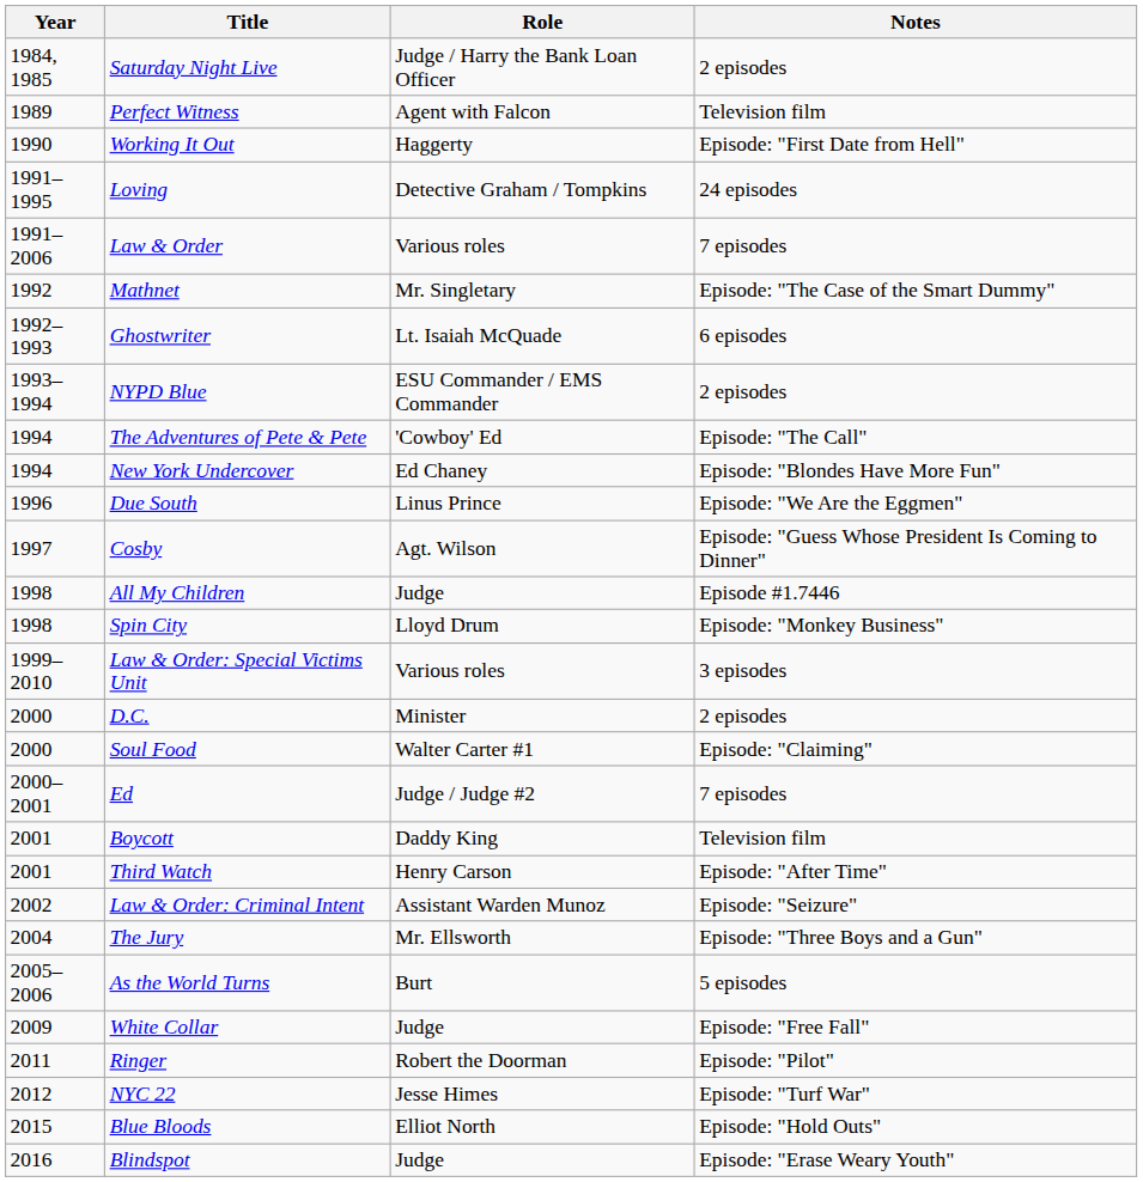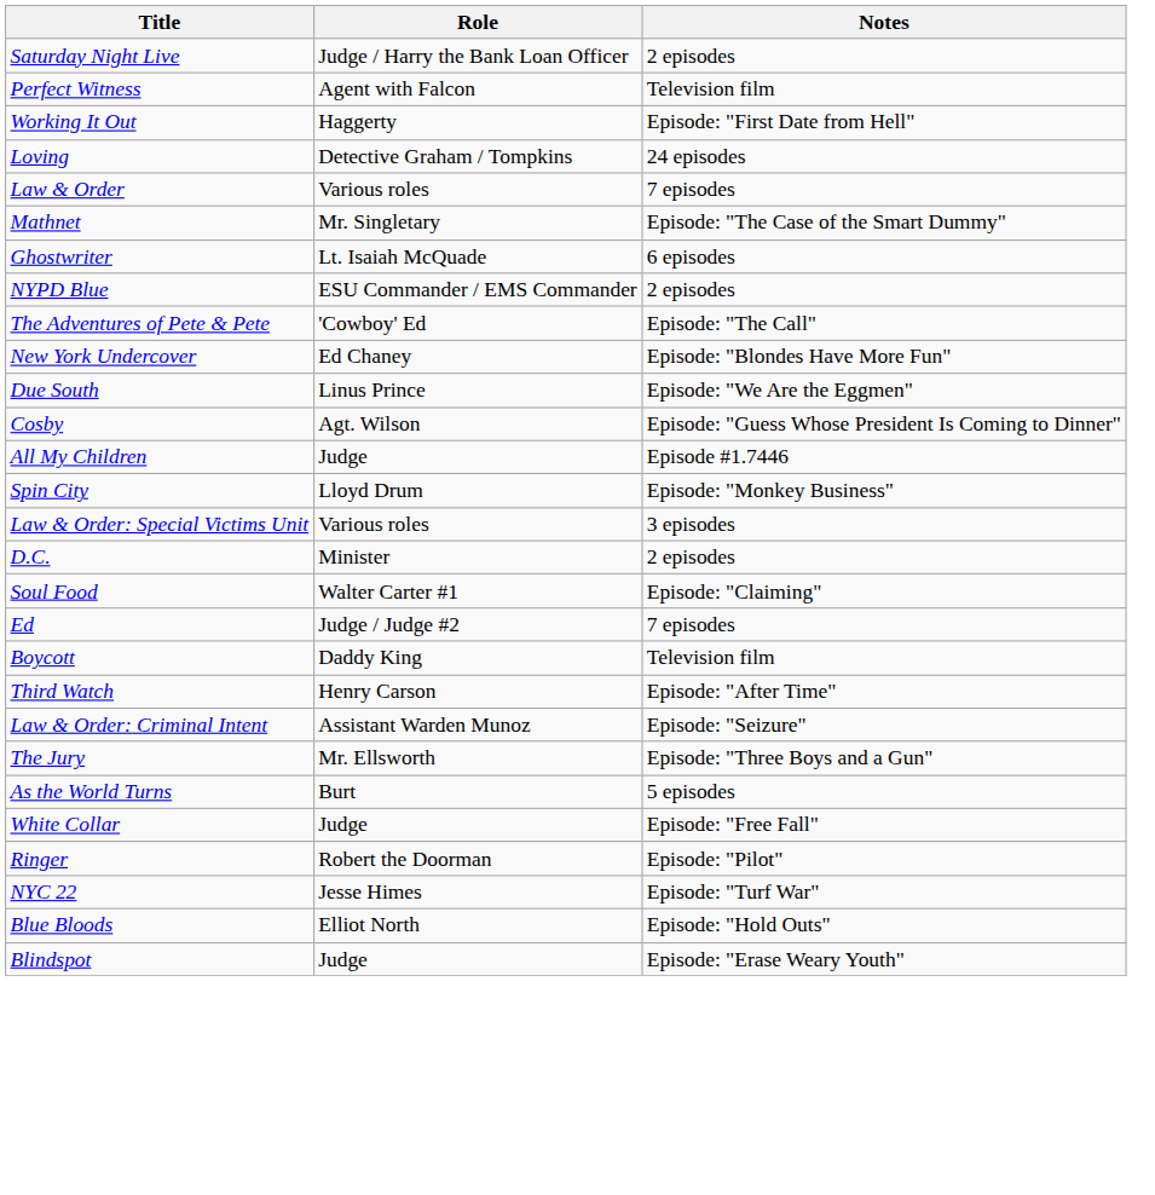 <table class="wikitable sortable">
 <tr>
-<th>Year</th>
 <th>Title</th>
 <th>Role</th>
 <th>Notes</th>
 </tr>
 <tr>
-<td>1984, 1985</td>
 <td><em><a href='#'>Saturday Night Live</a></em></td>
 <td>Judge / Harry the Bank Loan Officer</td>
 <td>2 episodes</td>
 </tr>
 <tr>
-<td>1989</td>
 <td><em><a href='#'>Perfect Witness</a></em></td>
 <td>Agent with Falcon</td>
 <td>Television film</td>
 </tr>
 <tr>
-<td>1990</td>
 <td><em><a href='#'>Working It Out</a></em></td>
 <td>Haggerty</td>
 <td>Episode: "First Date from Hell"</td>
 </tr>
 <tr>
-<td>1991–1995</td>
 <td><a href='#'><em>Loving</em></a></td>
 <td>Detective Graham / Tompkins</td>
 <td>24 episodes</td>
 </tr>
 <tr>
-<td>1991–2006</td>
 <td><em><a href='#'>Law & Order</a></em></td>
 <td>Various roles</td>
 <td>7 episodes</td>
 </tr>
 <tr>
-<td>1992</td>
 <td><em><a href='#'>Mathnet</a></em></td>
 <td>Mr. Singletary</td>
 <td>Episode: "The Case of the Smart Dummy"</td>
 </tr>
 <tr>
-<td>1992–1993</td>
 <td><a href='#'><em>Ghostwriter</em></a></td>
 <td>Lt. Isaiah McQuade</td>
 <td>6 episodes</td>
 </tr>
 <tr>
-<td>1993–1994</td>
 <td><em><a href='#'>NYPD Blue</a></em></td>
 <td>ESU Commander / EMS Commander</td>
 <td>2 episodes</td>
 </tr>
 <tr>
-<td>1994</td>
 <td><em><a href='#'>The Adventures of Pete & Pete</a></em></td>
 <td>'Cowboy' Ed</td>
 <td>Episode: "The Call"</td>
 </tr>
 <tr>
-<td>1994</td>
 <td><em><a href='#'>New York Undercover</a></em></td>
 <td>Ed Chaney</td>
 <td>Episode: "Blondes Have More Fun"</td>
 </tr>
 <tr>
-<td>1996</td>
 <td><em><a href='#'>Due South</a></em></td>
 <td>Linus Prince</td>
 <td>Episode: "We Are the Eggmen"</td>
 </tr>
 <tr>
-<td>1997</td>
 <td><a href='#'><em>Cosby</em></a></td>
 <td>Agt. Wilson</td>
 <td>Episode: "Guess Whose President Is Coming to Dinner"</td>
 </tr>
 <tr>
-<td>1998</td>
 <td><em><a href='#'>All My Children</a></em></td>
 <td>Judge</td>
 <td>Episode #1.7446</td>
 </tr>
 <tr>
-<td>1998</td>
 <td><em><a href='#'>Spin City</a></em></td>
 <td>Lloyd Drum</td>
 <td>Episode: "Monkey Business"</td>
 </tr>
 <tr>
-<td>1999–2010</td>
 <td><em><a href='#'>Law & Order: Special Victims Unit</a></em></td>
 <td>Various roles</td>
 <td>3 episodes</td>
 </tr>
 <tr>
-<td>2000</td>
 <td><a href='#'><em>D.C.</em></a></td>
 <td>Minister</td>
 <td>2 episodes</td>
 </tr>
 <tr>
-<td>2000</td>
 <td><a href='#'><em>Soul Food</em></a></td>
 <td>Walter Carter #1</td>
 <td>Episode: "Claiming"</td>
 </tr>
 <tr>
-<td>2000–2001</td>
 <td><a href='#'><em>Ed</em></a></td>
 <td>Judge / Judge #2</td>
 <td>7 episodes</td>
 </tr>
 <tr>
-<td>2001</td>
 <td><a href='#'><em>Boycott</em></a></td>
 <td>Daddy King</td>
 <td>Television film</td>
 </tr>
 <tr>
-<td>2001</td>
 <td><em><a href='#'>Third Watch</a></em></td>
 <td>Henry Carson</td>
 <td>Episode: "After Time"</td>
 </tr>
 <tr>
-<td>2002</td>
 <td><em><a href='#'>Law & Order: Criminal Intent</a></em></td>
 <td>Assistant Warden Munoz</td>
 <td>Episode: "Seizure"</td>
 </tr>
 <tr>
-<td>2004</td>
 <td><a href='#'><em>The Jury</em></a></td>
 <td>Mr. Ellsworth</td>
 <td>Episode: "Three Boys and a Gun"</td>
 </tr>
 <tr>
-<td>2005–2006</td>
 <td><em><a href='#'>As the World Turns</a></em></td>
 <td>Burt</td>
 <td>5 episodes</td>
 </tr>
 <tr>
-<td>2009</td>
 <td><a href='#'><em>White Collar</em></a></td>
 <td>Judge</td>
 <td>Episode: "Free Fall"</td>
 </tr>
 <tr>
-<td>2011</td>
 <td><a href='#'><em>Ringer</em></a></td>
 <td>Robert the Doorman</td>
 <td>Episode: "Pilot"</td>
 </tr>
 <tr>
-<td>2012</td>
 <td><em><a href='#'>NYC 22</a></em></td>
 <td>Jesse Himes</td>
 <td>Episode: "Turf War"</td>
 </tr>
 <tr>
-<td>2015</td>
 <td><a href='#'><em>Blue Bloods</em></a></td>
 <td>Elliot North</td>
 <td>Episode: "Hold Outs"</td>
 </tr>
 <tr>
-<td>2016</td>
 <td><a href='#'><em>Blindspot</em></a></td>
 <td>Judge</td>
 <td>Episode: "Erase Weary Youth"</td>
 </tr>
 </table>
